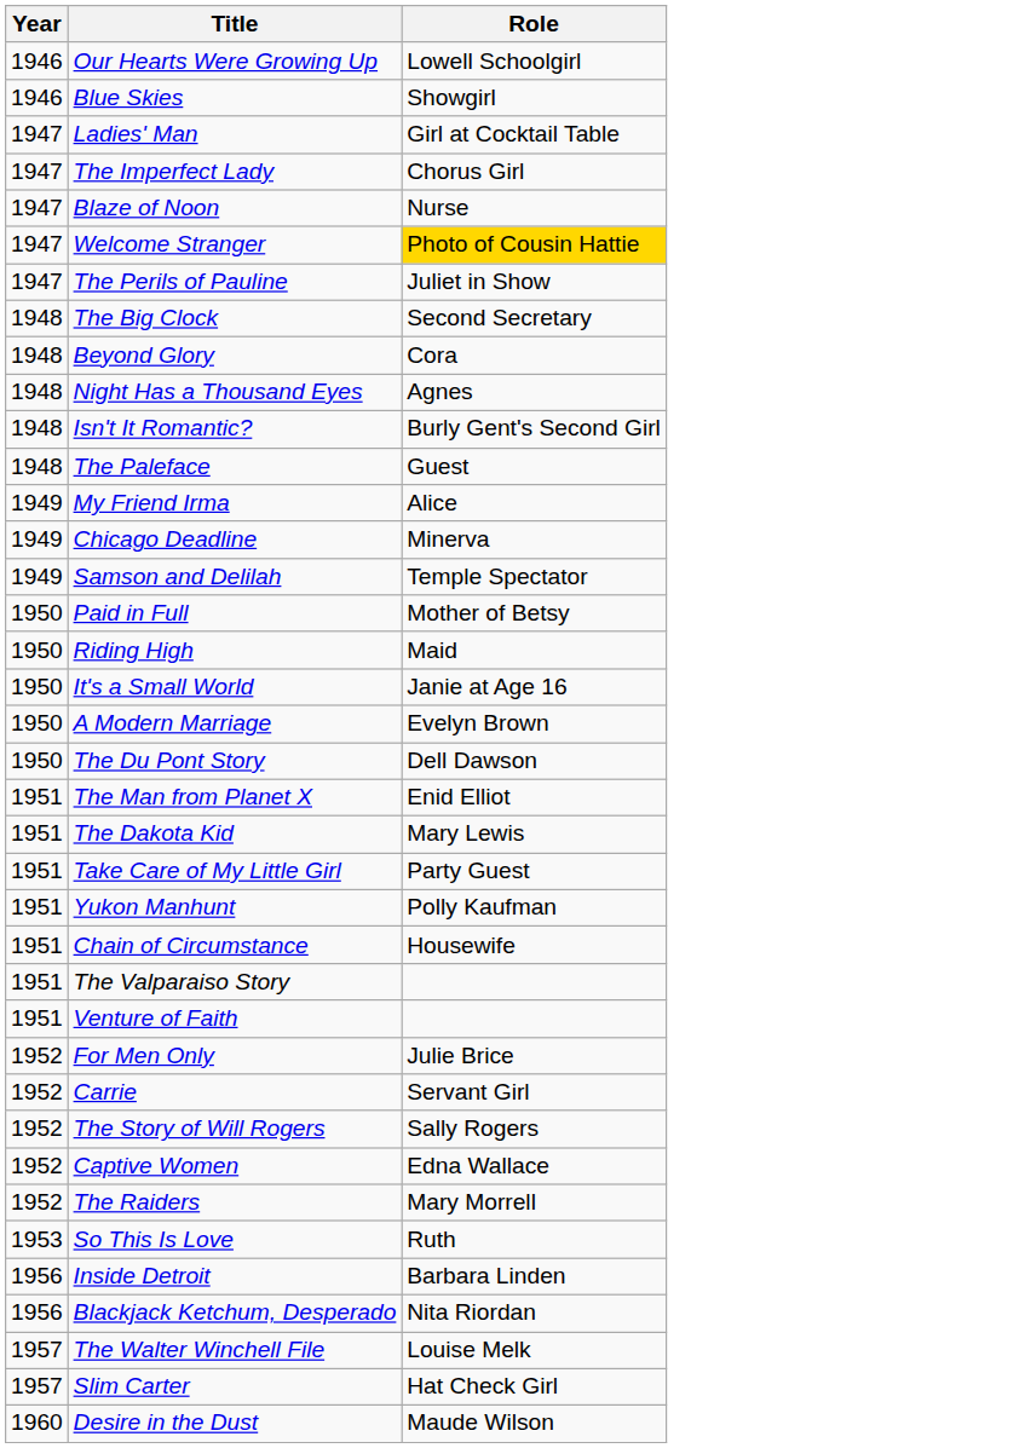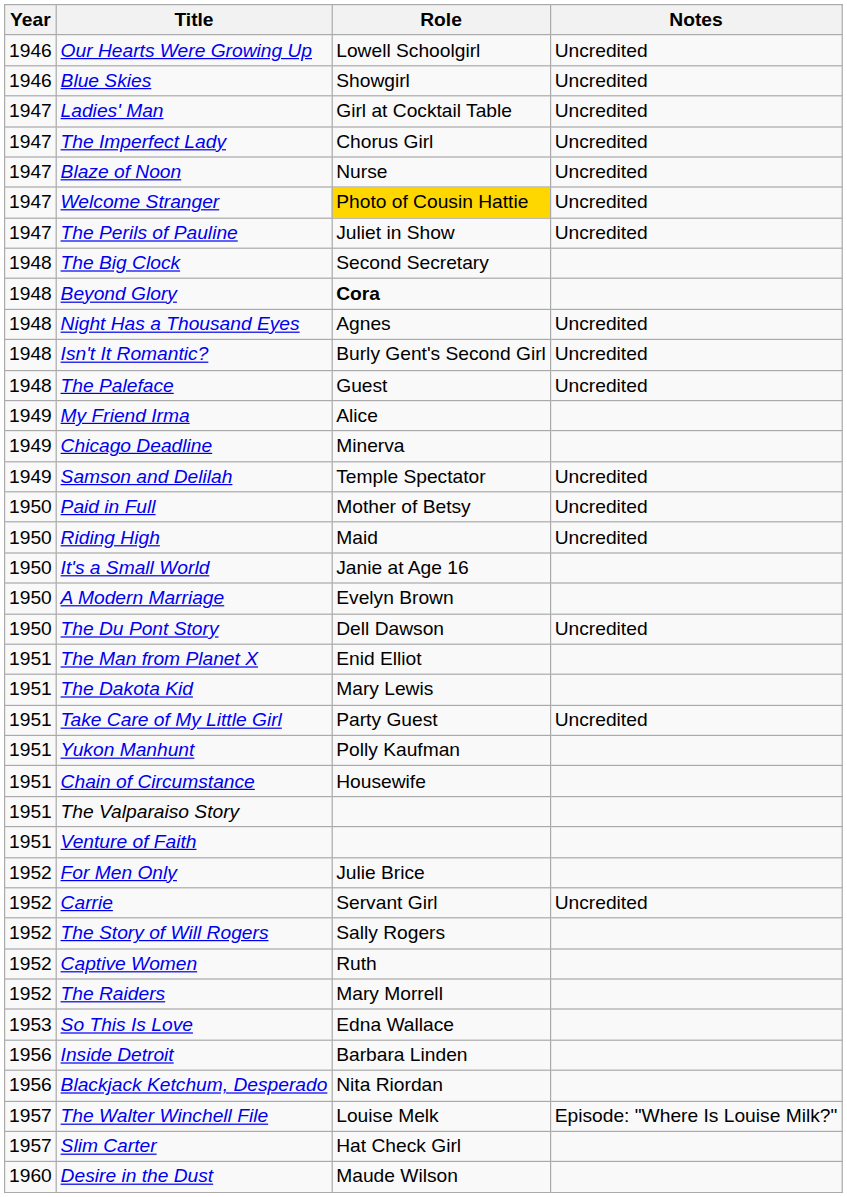 <table class="wikitable">
 <tr>
 <th>Year</th>
 <th>Title</th>
 <th>Role</th>
+<th>Notes</th>
 </tr>
 <tr>
 <td>1946</td>
 <td><em><a href='#'>Our Hearts Were Growing Up</a></em></td>
 <td>Lowell Schoolgirl</td>
+<td>Uncredited</td>
 </tr>
 <tr>
 <td>1946</td>
 <td><em><a href='#'>Blue Skies</a></em></td>
 <td>Showgirl</td>
+<td>Uncredited</td>
 </tr>
 <tr>
 <td>1947</td>
 <td><em><a href='#'>Ladies' Man</a></em></td>
 <td>Girl at Cocktail Table</td>
+<td>Uncredited</td>
 </tr>
 <tr>
 <td>1947</td>
 <td><em><a href='#'>The Imperfect Lady</a></em></td>
 <td>Chorus Girl</td>
+<td>Uncredited</td>
 </tr>
 <tr>
 <td>1947</td>
 <td><em><a href='#'>Blaze of Noon</a></em></td>
 <td>Nurse</td>
+<td>Uncredited</td>
 </tr>
 <tr>
 <td>1947</td>
 <td><em><a href='#'>Welcome Stranger</a></em></td>
 <td style="background: gold;">Photo of Cousin Hattie</td>
+<td>Uncredited</td>
 </tr>
 <tr>
 <td>1947</td>
 <td><em><a href='#'>The Perils of Pauline</a></em></td>
 <td>Juliet in Show</td>
+<td>Uncredited</td>
 </tr>
 <tr>
 <td>1948</td>
 <td><em><a href='#'>The Big Clock</a></em></td>
 <td>Second Secretary</td>
+<td></td>
 </tr>
 <tr>
 <td>1948</td>
 <td><em><a href='#'>Beyond Glory</a></em></td>
-<td>Cora</td>
+<td><strong>Cora</strong></td>
+<td></td>
 </tr>
 <tr>
 <td>1948</td>
 <td><em><a href='#'>Night Has a Thousand Eyes</a></em></td>
 <td>Agnes</td>
+<td>Uncredited</td>
 </tr>
 <tr>
 <td>1948</td>
 <td><em><a href='#'>Isn't It Romantic?</a></em></td>
 <td>Burly Gent's Second Girl</td>
+<td>Uncredited</td>
 </tr>
 <tr>
 <td>1948</td>
 <td><em><a href='#'>The Paleface</a></em></td>
 <td>Guest</td>
+<td>Uncredited</td>
 </tr>
 <tr>
 <td>1949</td>
 <td><em><a href='#'>My Friend Irma</a></em></td>
 <td>Alice</td>
+<td></td>
 </tr>
 <tr>
 <td>1949</td>
 <td><em><a href='#'>Chicago Deadline</a></em></td>
 <td>Minerva</td>
+<td></td>
 </tr>
 <tr>
 <td>1949</td>
 <td><em><a href='#'>Samson and Delilah</a></em></td>
 <td>Temple Spectator</td>
+<td>Uncredited</td>
 </tr>
 <tr>
 <td>1950</td>
 <td><em><a href='#'>Paid in Full</a></em></td>
 <td>Mother of Betsy</td>
+<td>Uncredited</td>
 </tr>
 <tr>
 <td>1950</td>
 <td><em><a href='#'>Riding High</a></em></td>
 <td>Maid</td>
+<td>Uncredited</td>
 </tr>
 <tr>
 <td>1950</td>
 <td><em><a href='#'>It's a Small World</a></em></td>
 <td>Janie at Age 16</td>
+<td></td>
 </tr>
 <tr>
 <td>1950</td>
 <td><em><a href='#'>A Modern Marriage</a></em></td>
 <td>Evelyn Brown</td>
+<td></td>
 </tr>
 <tr>
 <td>1950</td>
 <td><em><a href='#'>The Du Pont Story</a></em></td>
 <td>Dell Dawson</td>
+<td>Uncredited</td>
 </tr>
 <tr>
 <td>1951</td>
 <td><em><a href='#'>The Man from Planet X</a></em></td>
 <td>Enid Elliot</td>
+<td></td>
 </tr>
 <tr>
 <td>1951</td>
 <td><em><a href='#'>The Dakota Kid</a></em></td>
 <td>Mary Lewis</td>
+<td></td>
 </tr>
 <tr>
 <td>1951</td>
 <td><em><a href='#'>Take Care of My Little Girl</a></em></td>
 <td>Party Guest</td>
+<td>Uncredited</td>
 </tr>
 <tr>
 <td>1951</td>
 <td><em><a href='#'>Yukon Manhunt</a></em></td>
 <td>Polly Kaufman</td>
+<td></td>
 </tr>
 <tr>
 <td>1951</td>
 <td><em><a href='#'>Chain of Circumstance</a></em></td>
 <td>Housewife</td>
+<td></td>
 </tr>
 <tr>
 <td>1951</td>
 <td><em>The Valparaiso Story</em></td>
+<td></td>
 <td></td>
 </tr>
 <tr>
 <td>1951</td>
 <td><em><a href='#'>Venture of Faith</a></em></td>
 <td></td>
+<td></td>
 </tr>
 <tr>
 <td>1952</td>
 <td><em><a href='#'>For Men Only</a></em></td>
 <td>Julie Brice</td>
+<td></td>
 </tr>
 <tr>
 <td>1952</td>
 <td><em><a href='#'>Carrie</a></em></td>
 <td>Servant Girl</td>
+<td>Uncredited</td>
 </tr>
 <tr>
 <td>1952</td>
 <td><em><a href='#'>The Story of Will Rogers</a></em></td>
 <td>Sally Rogers</td>
+<td></td>
 </tr>
 <tr>
 <td>1952</td>
 <td><em><a href='#'>Captive Women</a></em></td>
-<td>Edna Wallace</td>
+<td>Ruth</td>
+<td></td>
 </tr>
 <tr>
 <td>1952</td>
 <td><em><a href='#'>The Raiders</a></em></td>
 <td>Mary Morrell</td>
+<td></td>
 </tr>
 <tr>
 <td>1953</td>
 <td><em><a href='#'>So This Is Love</a></em></td>
-<td>Ruth</td>
+<td>Edna Wallace</td>
+<td></td>
 </tr>
 <tr>
 <td>1956</td>
 <td><em><a href='#'>Inside Detroit</a></em></td>
 <td>Barbara Linden</td>
+<td></td>
 </tr>
 <tr>
 <td>1956</td>
 <td><em><a href='#'>Blackjack Ketchum, Desperado</a></em></td>
 <td>Nita Riordan</td>
+<td></td>
 </tr>
 <tr>
 <td>1957</td>
 <td><em><a href='#'>The Walter Winchell File</a></em></td>
 <td>Louise Melk</td>
+<td>Episode: "Where Is Louise Milk?"</td>
 </tr>
 <tr>
 <td>1957</td>
 <td><em><a href='#'>Slim Carter</a></em></td>
 <td>Hat Check Girl</td>
+<td></td>
 </tr>
 <tr>
 <td>1960</td>
 <td><em><a href='#'>Desire in the Dust</a></em></td>
 <td>Maude Wilson</td>
+<td></td>
 </tr>
 </table>
